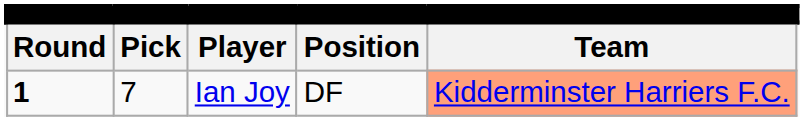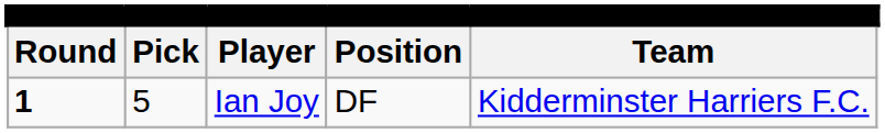 <table class="wikitable sortable" style="text-align:center; font-size:90%; text-align:left;">
 <tr style="border-spacing: 2px; border: 2px solid black;">
 <td colspan="7" bgcolor="#000000" color="#000000" border="#FED000" align="center"><strong></strong></td>
 </tr>
 <tr>
 <th><strong>Round</strong></th>
 <th><strong>Pick</strong></th>
 <th><strong>Player</strong></th>
 <th><strong>Position</strong></th>
 <th><strong>Team</strong></th>
 </tr>
 <tr>
 <td><strong>1</strong></td>
-<td>7</td>
+<td>5</td>
 <td> <a href='#'>Ian Joy</a></td>
 <td>DF</td>
-<td style="background: lightsalmon;"><a href='#'>Kidderminster Harriers F.C.</a></td>
+<td><a href='#'>Kidderminster Harriers F.C.</a></td>
 </tr>
 </table>
